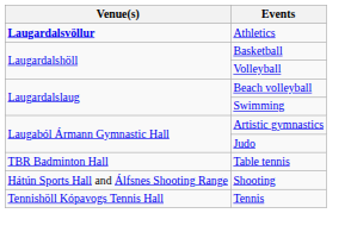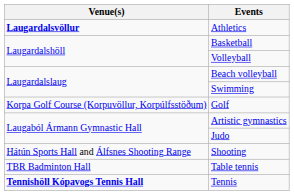 <table class="wikitable sortable">
 <tr>
 <th>Venue(s)</th>
 <th>Events</th>
 </tr>
 <tr>
 <td><strong><a href='#'>Laugardalsvöllur</a></strong></td>
 <td><a href='#'>Athletics</a></td>
 </tr>
 <tr>
 <td rowspan="2"><a href='#'>Laugardalshöll</a></td>
 <td><a href='#'>Basketball</a></td>
 </tr>
 <tr>
 <td><a href='#'>Volleyball</a></td>
 </tr>
 <tr>
 <td rowspan="2"><a href='#'>Laugardalslaug</a></td>
 <td><a href='#'>Beach volleyball</a></td>
 </tr>
 <tr>
 <td><a href='#'>Swimming</a></td>
 </tr>
 <tr>
+<td><a href='#'>Korpa Golf Course (Korpuvöllur, Korpúlfsstöðum)</a></td>
+<td><a href='#'>Golf</a></td>
+</tr>
+<tr>
 <td rowspan="2"><a href='#'>Laugaból Ármann Gymnastic Hall</a></td>
 <td><a href='#'>Artistic gymnastics</a></td>
 </tr>
 <tr>
 <td><a href='#'>Judo</a></td>
 </tr>
 <tr>
+<td><a href='#'>Hátún Sports Hall</a> and <a href='#'>Álfsnes Shooting Range</a></td>
+<td><a href='#'>Shooting</a></td>
+</tr>
+<tr>
 <td><a href='#'>TBR Badminton Hall</a></td>
 <td><a href='#'>Table tennis</a></td>
 </tr>
 <tr>
-<td><a href='#'>Hátún Sports Hall</a> and <a href='#'>Álfsnes Shooting Range</a></td>
-<td><a href='#'>Shooting</a></td>
-</tr>
-<tr>
-<td><a href='#'>Tennishöll Kópavogs Tennis Hall</a></td>
+<td><strong><a href='#'>Tennishöll Kópavogs Tennis Hall</a></strong></td>
 <td><a href='#'>Tennis</a></td>
 </tr>
 </table>
